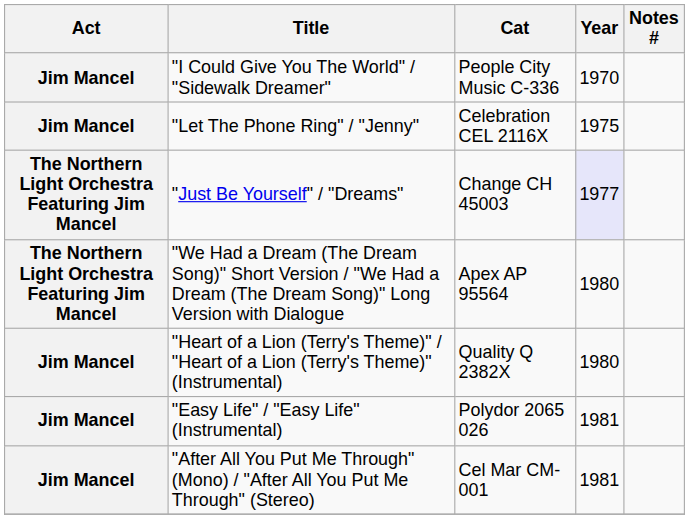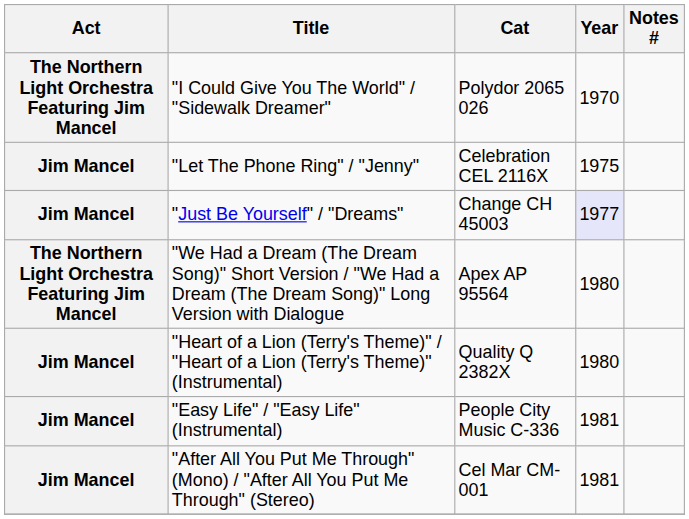 <table class="wikitable plainrowheaders sortable">
 <tr>
 <th scope="col">Act</th>
 <th scope="col" class="unsortable">Title</th>
 <th scope="col">Cat</th>
 <th scope="col">Year</th>
 <th scope="col" class="unsortable">Notes #</th>
 </tr>
 <tr>
-<th scope="row">Jim Mancel</th>
+<th scope="row">The Northern Light Orchestra Featuring Jim Mancel</th>
 <td>"I Could Give You The World" / "Sidewalk Dreamer"</td>
-<td>People City Music C-336</td>
+<td>Polydor 2065 026</td>
 <td>1970</td>
 <td></td>
 </tr>
 <tr>
 <th scope="row">Jim Mancel</th>
 <td>"Let The Phone Ring" / "Jenny"</td>
 <td>Celebration CEL 2116X</td>
 <td>1975</td>
 <td></td>
 </tr>
 <tr>
-<th scope="row">The Northern Light Orchestra Featuring Jim Mancel</th>
+<th scope="row">Jim Mancel</th>
 <td>"<a href='#'>Just Be Yourself</a>" / "Dreams"</td>
 <td>Change CH 45003</td>
 <td style="background: lavender;">1977</td>
 <td></td>
 </tr>
 <tr>
 <th scope="row">The Northern Light Orchestra Featuring Jim Mancel</th>
 <td>"We Had a Dream (The Dream Song)" Short Version / "We Had a Dream (The Dream Song)" Long Version with Dialogue</td>
 <td>Apex AP 95564</td>
 <td>1980</td>
 <td></td>
 </tr>
 <tr>
 <th scope="row">Jim Mancel</th>
 <td>"Heart of a Lion (Terry's Theme)" / "Heart of a Lion (Terry's Theme)" (Instrumental)</td>
 <td>Quality Q 2382X</td>
 <td>1980</td>
 <td></td>
 </tr>
 <tr>
 <th scope="row">Jim Mancel</th>
 <td>"Easy Life" / "Easy Life" (Instrumental)</td>
-<td>Polydor 2065 026</td>
+<td>People City Music C-336</td>
 <td>1981</td>
 <td></td>
 </tr>
 <tr>
 <th scope="row">Jim Mancel</th>
 <td>"After All You Put Me Through" (Mono) / "After All You Put Me Through" (Stereo)</td>
 <td>Cel Mar CM-001</td>
 <td>1981</td>
 <td></td>
 </tr>
 <tr>
 </tr>
 </table>
